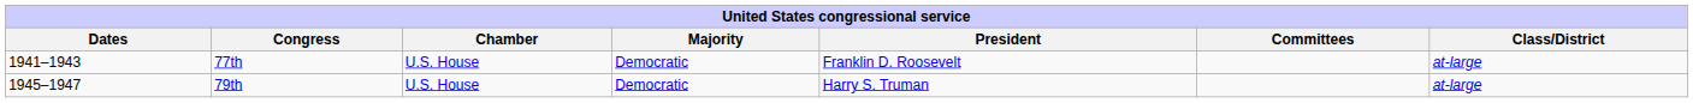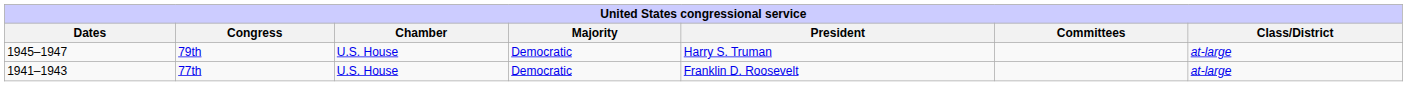 <table class=wikitable style="width: 94%" style="text-align: center;" align="center">
 <tr bgcolor=#cccccc>
 <th colspan=7 style="background: #ccccff;">United States congressional service</th>
 </tr>
 <tr>
 <th><strong>Dates</strong></th>
 <th><strong>Congress</strong></th>
 <th><strong>Chamber</strong></th>
 <th><strong>Majority</strong></th>
 <th><strong>President</strong></th>
 <th><strong>Committees</strong></th>
 <th><strong>Class/District</strong></th>
 </tr>
 <tr>
+<td>1945–1947</td>
+<td><a href='#'>79th</a></td>
+<td><a href='#'>U.S. House</a></td>
+<td><a href='#'>Democratic</a></td>
+<td><a href='#'>Harry S. Truman</a></td>
+<td></td>
+<td><a href='#'><em>at-large</em></a></td>
+</tr>
+<tr>
 <td>1941–1943</td>
 <td><a href='#'>77th</a></td>
 <td><a href='#'>U.S. House</a></td>
 <td><a href='#'>Democratic</a></td>
 <td><a href='#'>Franklin D. Roosevelt</a></td>
 <td></td>
 <td><a href='#'><em>at-large</em></a></td>
 </tr>
-<tr>
-<td>1945–1947</td>
-<td><a href='#'>79th</a></td>
-<td><a href='#'>U.S. House</a></td>
-<td><a href='#'>Democratic</a></td>
-<td><a href='#'>Harry S. Truman</a></td>
-<td></td>
-<td><a href='#'><em>at-large</em></a></td>
-</tr>
 </table>
